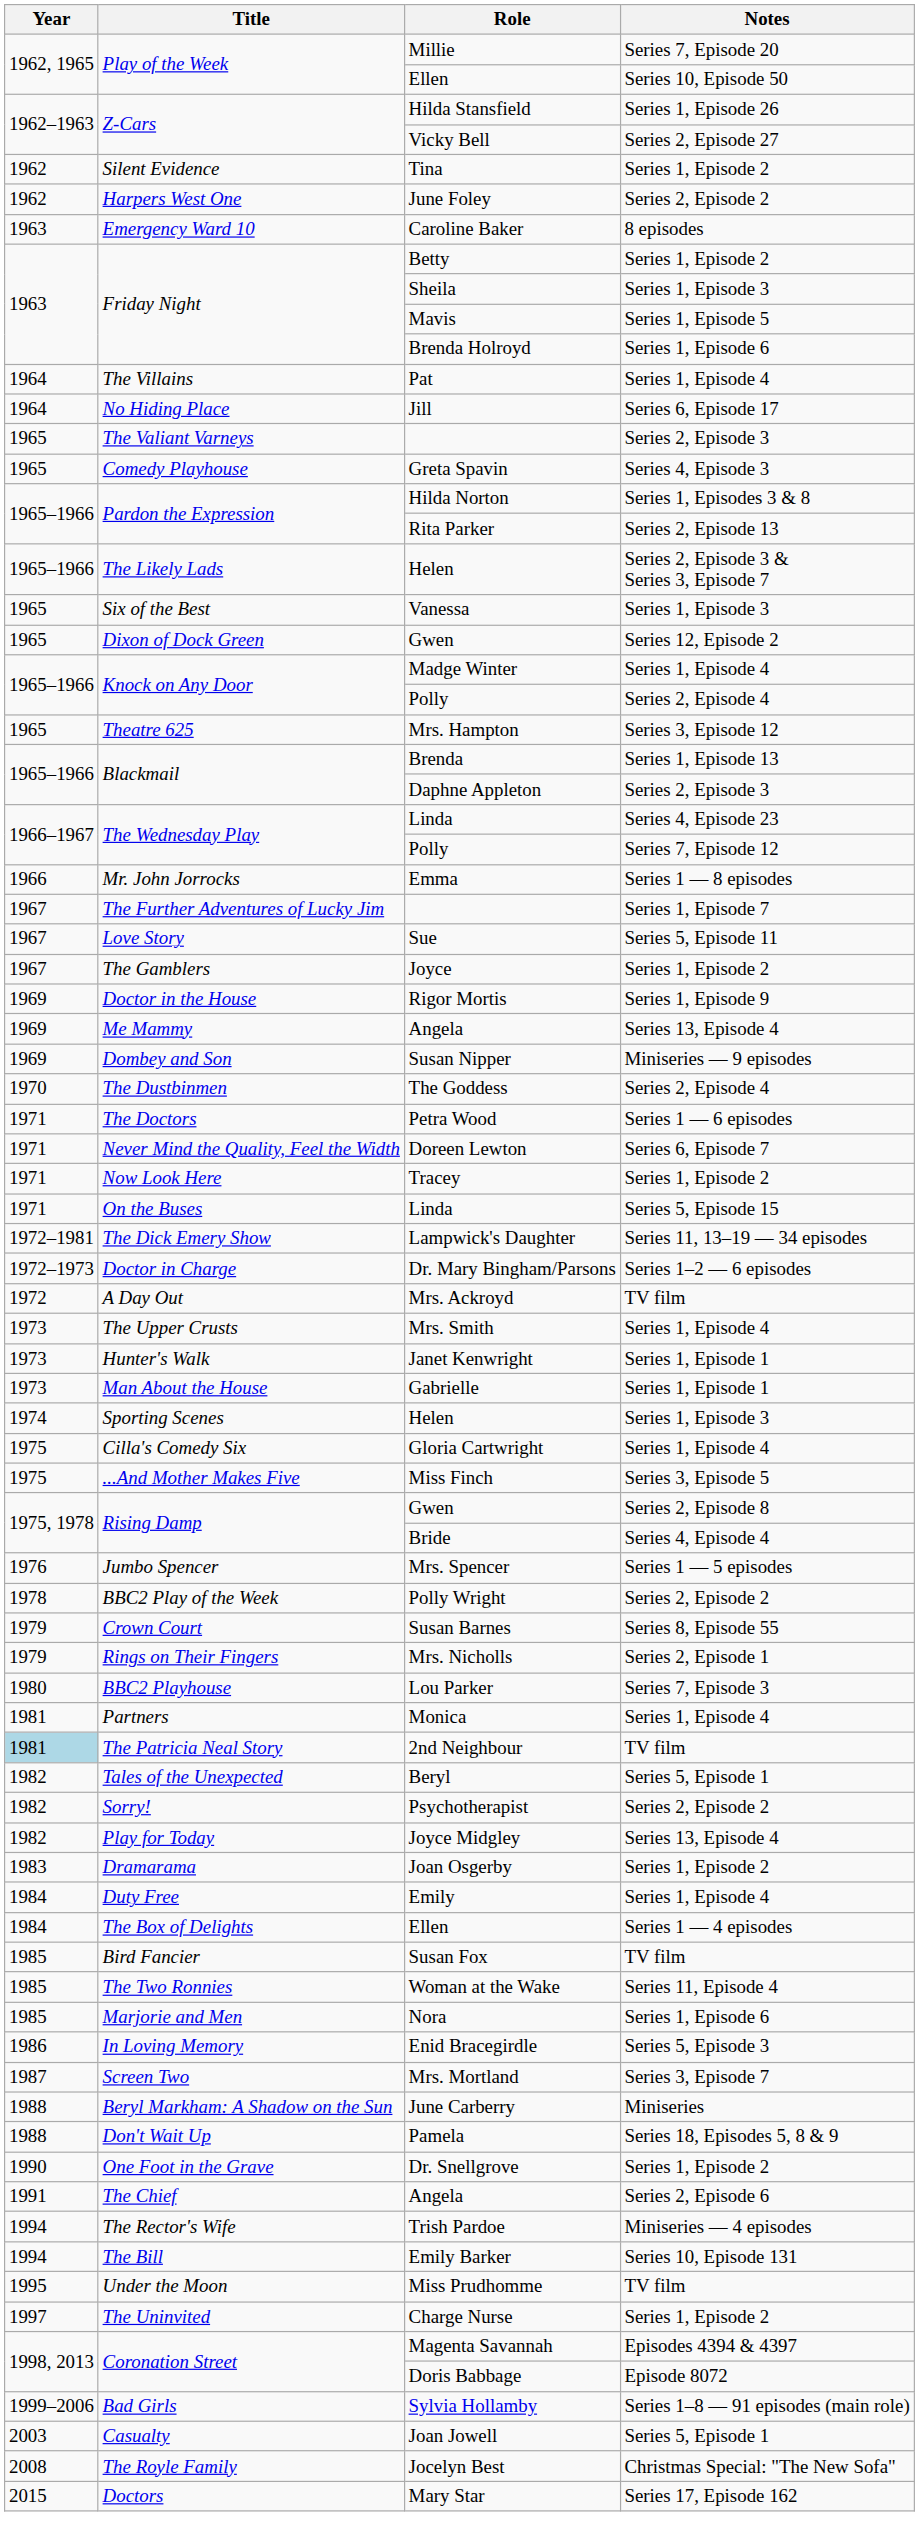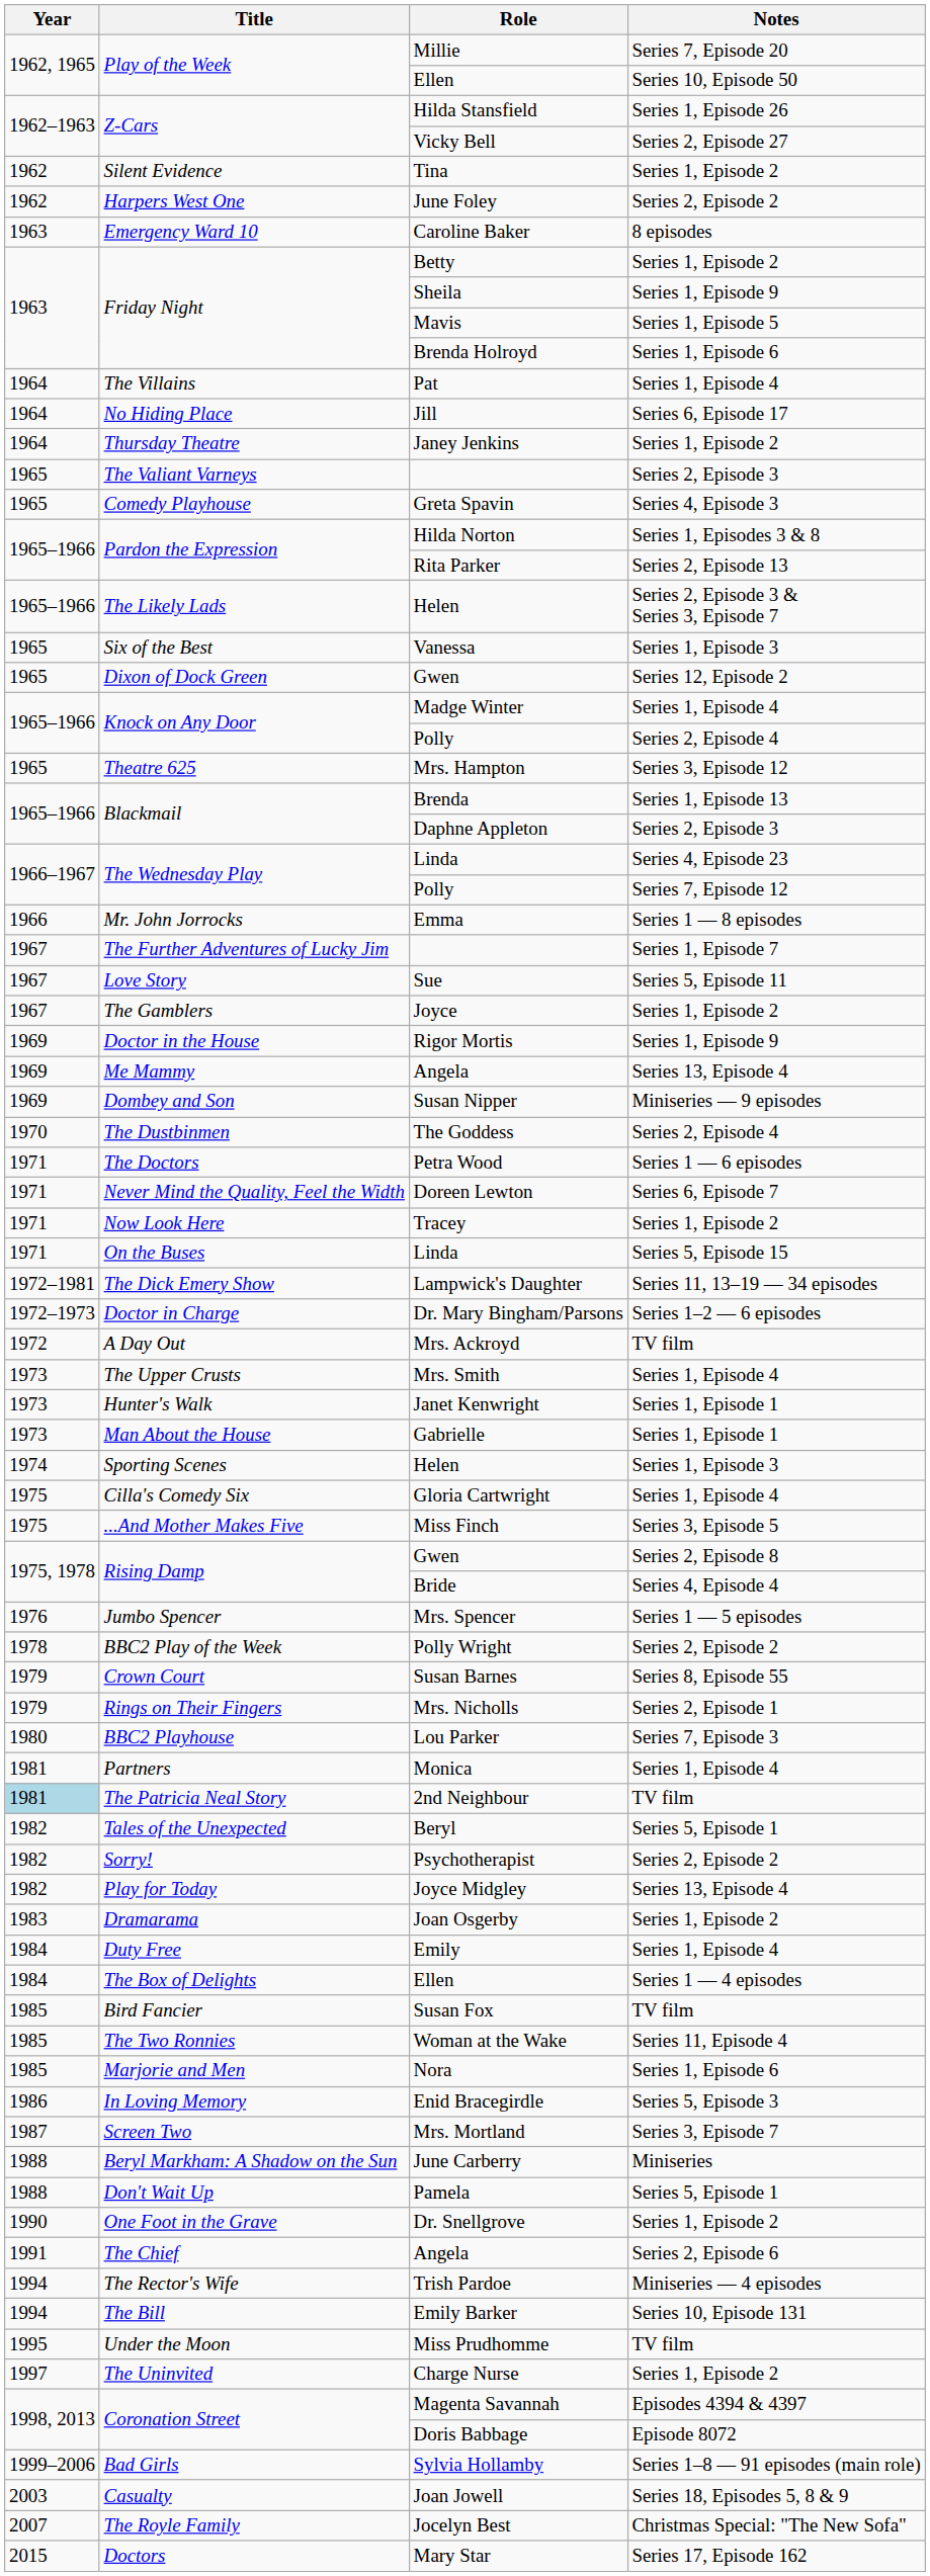 <table class="wikitable">
 <tr>
 <th>Year</th>
 <th>Title</th>
 <th>Role</th>
 <th>Notes</th>
 </tr>
 <tr>
 <td rowspan="2">1962, 1965</td>
 <td rowspan="2"><em><a href='#'>Play of the Week</a></em></td>
 <td>Millie</td>
 <td>Series 7, Episode 20</td>
 </tr>
 <tr>
 <td>Ellen</td>
 <td>Series 10, Episode 50</td>
 </tr>
 <tr>
 <td rowspan="2">1962–1963</td>
 <td rowspan="2"><em><a href='#'>Z-Cars</a></em></td>
 <td>Hilda Stansfield</td>
 <td>Series 1, Episode 26</td>
 </tr>
 <tr>
 <td>Vicky Bell</td>
 <td>Series 2, Episode 27</td>
 </tr>
 <tr>
 <td>1962</td>
 <td><em>Silent Evidence</em></td>
 <td>Tina</td>
 <td>Series 1, Episode 2</td>
 </tr>
 <tr>
 <td>1962</td>
 <td><em><a href='#'>Harpers West One</a></em></td>
 <td>June Foley</td>
 <td>Series 2, Episode 2</td>
 </tr>
 <tr>
 <td>1963</td>
 <td><em><a href='#'>Emergency Ward 10</a></em></td>
 <td>Caroline Baker</td>
 <td>8 episodes</td>
 </tr>
 <tr>
 <td rowspan="4">1963</td>
 <td rowspan="4"><em>Friday Night</em></td>
 <td>Betty</td>
 <td>Series 1, Episode 2</td>
 </tr>
 <tr>
 <td>Sheila</td>
-<td>Series 1, Episode 3</td>
+<td>Series 1, Episode 9</td>
 </tr>
 <tr>
 <td>Mavis</td>
 <td>Series 1, Episode 5</td>
 </tr>
 <tr>
 <td>Brenda Holroyd</td>
 <td>Series 1, Episode 6</td>
 </tr>
 <tr>
 <td>1964</td>
 <td><em>The Villains</em></td>
 <td>Pat</td>
 <td>Series 1, Episode 4</td>
 </tr>
 <tr>
 <td>1964</td>
 <td><em><a href='#'>No Hiding Place</a></em></td>
 <td>Jill</td>
 <td>Series 6, Episode 17</td>
+</tr>
+<tr>
+<td>1964</td>
+<td><em><a href='#'>Thursday Theatre</a></em></td>
+<td>Janey Jenkins</td>
+<td>Series 1, Episode 2</td>
 </tr>
 <tr>
 <td>1965</td>
 <td><em><a href='#'>The Valiant Varneys</a></em></td>
 <td></td>
 <td>Series 2, Episode 3</td>
 </tr>
 <tr>
 <td>1965</td>
 <td><em><a href='#'>Comedy Playhouse</a></em></td>
 <td>Greta Spavin</td>
 <td>Series 4, Episode 3</td>
 </tr>
 <tr>
 <td rowspan="2">1965–1966</td>
 <td rowspan="2"><em><a href='#'>Pardon the Expression</a></em></td>
 <td>Hilda Norton</td>
 <td>Series 1, Episodes 3 & 8</td>
 </tr>
 <tr>
 <td>Rita Parker</td>
 <td>Series 2, Episode 13</td>
 </tr>
 <tr>
 <td>1965–1966</td>
 <td><em><a href='#'>The Likely Lads</a></em></td>
 <td>Helen</td>
 <td>Series 2, Episode 3 &<br>Series 3, Episode 7</td>
 </tr>
 <tr>
 <td>1965</td>
 <td><em>Six of the Best</em></td>
 <td>Vanessa</td>
 <td>Series 1, Episode 3</td>
 </tr>
 <tr>
 <td>1965</td>
 <td><em><a href='#'>Dixon of Dock Green</a></em></td>
 <td>Gwen</td>
 <td>Series 12, Episode 2</td>
 </tr>
 <tr>
 <td rowspan="2">1965–1966</td>
 <td rowspan="2"><em><a href='#'>Knock on Any Door</a></em></td>
 <td>Madge Winter</td>
 <td>Series 1, Episode 4</td>
 </tr>
 <tr>
 <td>Polly</td>
 <td>Series 2, Episode 4</td>
 </tr>
 <tr>
 <td>1965</td>
 <td><em><a href='#'>Theatre 625</a></em></td>
 <td>Mrs. Hampton</td>
 <td>Series 3, Episode 12</td>
 </tr>
 <tr>
 <td rowspan="2">1965–1966</td>
 <td rowspan="2"><em>Blackmail</em></td>
 <td>Brenda</td>
 <td>Series 1, Episode 13</td>
 </tr>
 <tr>
 <td>Daphne Appleton</td>
 <td>Series 2, Episode 3</td>
 </tr>
 <tr>
 <td rowspan="2">1966–1967</td>
 <td rowspan="2"><em><a href='#'>The Wednesday Play</a></em></td>
 <td>Linda</td>
 <td>Series 4, Episode 23</td>
 </tr>
 <tr>
 <td>Polly</td>
 <td>Series 7, Episode 12</td>
 </tr>
 <tr>
 <td>1966</td>
 <td><em>Mr. John Jorrocks</em></td>
 <td>Emma</td>
 <td>Series 1 — 8 episodes</td>
 </tr>
 <tr>
 <td>1967</td>
 <td><em><a href='#'>The Further Adventures of Lucky Jim</a></em></td>
 <td></td>
 <td>Series 1, Episode 7</td>
 </tr>
 <tr>
 <td>1967</td>
 <td><em><a href='#'>Love Story</a></em></td>
 <td>Sue</td>
 <td>Series 5, Episode 11</td>
 </tr>
 <tr>
 <td>1967</td>
 <td><em>The Gamblers</em></td>
 <td>Joyce</td>
 <td>Series 1, Episode 2</td>
 </tr>
 <tr>
 <td>1969</td>
 <td><em><a href='#'>Doctor in the House</a></em></td>
 <td>Rigor Mortis</td>
 <td>Series 1, Episode 9</td>
 </tr>
 <tr>
 <td>1969</td>
 <td><em><a href='#'>Me Mammy</a></em></td>
 <td>Angela</td>
 <td>Series 13, Episode 4</td>
 </tr>
 <tr>
 <td>1969</td>
 <td><em><a href='#'>Dombey and Son</a></em></td>
 <td>Susan Nipper</td>
 <td>Miniseries — 9 episodes</td>
 </tr>
 <tr>
 <td>1970</td>
 <td><em><a href='#'>The Dustbinmen</a></em></td>
 <td>The Goddess</td>
 <td>Series 2, Episode 4</td>
 </tr>
 <tr>
 <td>1971</td>
 <td><em><a href='#'>The Doctors</a></em></td>
 <td>Petra Wood</td>
 <td>Series 1 — 6 episodes</td>
 </tr>
 <tr>
 <td>1971</td>
 <td><em><a href='#'>Never Mind the Quality, Feel the Width</a></em></td>
 <td>Doreen Lewton</td>
 <td>Series 6, Episode 7</td>
 </tr>
 <tr>
 <td>1971</td>
 <td><em><a href='#'>Now Look Here</a></em></td>
 <td>Tracey</td>
 <td>Series 1, Episode 2</td>
 </tr>
 <tr>
 <td>1971</td>
 <td><em><a href='#'>On the Buses</a></em></td>
 <td>Linda</td>
 <td>Series 5, Episode 15</td>
 </tr>
 <tr>
 <td>1972–1981</td>
 <td><em><a href='#'>The Dick Emery Show</a></em></td>
 <td>Lampwick's Daughter</td>
 <td>Series 11, 13–19 — 34 episodes</td>
 </tr>
 <tr>
 <td>1972–1973</td>
 <td><em><a href='#'>Doctor in Charge</a></em></td>
 <td>Dr. Mary Bingham/Parsons</td>
 <td>Series 1–2 — 6 episodes</td>
 </tr>
 <tr>
 <td>1972</td>
 <td><em>A Day Out</em></td>
 <td>Mrs. Ackroyd</td>
 <td>TV film</td>
 </tr>
 <tr>
 <td>1973</td>
 <td><em>The Upper Crusts</em></td>
 <td>Mrs. Smith</td>
 <td>Series 1, Episode 4</td>
 </tr>
 <tr>
 <td>1973</td>
 <td><em>Hunter's Walk</em></td>
 <td>Janet Kenwright</td>
 <td>Series 1, Episode 1</td>
 </tr>
 <tr>
 <td>1973</td>
 <td><em><a href='#'>Man About the House</a></em></td>
 <td>Gabrielle</td>
 <td>Series 1, Episode 1</td>
 </tr>
 <tr>
 <td>1974</td>
 <td><em>Sporting Scenes</em></td>
 <td>Helen</td>
 <td>Series 1, Episode 3</td>
 </tr>
 <tr>
 <td>1975</td>
 <td><em>Cilla's Comedy Six</em></td>
 <td>Gloria Cartwright</td>
 <td>Series 1, Episode 4</td>
 </tr>
 <tr>
 <td>1975</td>
 <td><em><a href='#'>...And Mother Makes Five</a></em></td>
 <td>Miss Finch</td>
 <td>Series 3, Episode 5</td>
 </tr>
 <tr>
 <td rowspan="2">1975, 1978</td>
 <td rowspan="2"><em><a href='#'>Rising Damp</a></em></td>
 <td>Gwen</td>
 <td>Series 2, Episode 8</td>
 </tr>
 <tr>
 <td>Bride</td>
 <td>Series 4, Episode 4</td>
 </tr>
 <tr>
 <td>1976</td>
 <td><em>Jumbo Spencer</em></td>
 <td>Mrs. Spencer</td>
 <td>Series 1 — 5 episodes</td>
 </tr>
 <tr>
 <td>1978</td>
 <td><em>BBC2 Play of the Week</em></td>
 <td>Polly Wright</td>
 <td>Series 2, Episode 2</td>
 </tr>
 <tr>
 <td>1979</td>
 <td><em><a href='#'>Crown Court</a></em></td>
 <td>Susan Barnes</td>
 <td>Series 8, Episode 55</td>
 </tr>
 <tr>
 <td>1979</td>
 <td><em><a href='#'>Rings on Their Fingers</a></em></td>
 <td>Mrs. Nicholls</td>
 <td>Series 2, Episode 1</td>
 </tr>
 <tr>
 <td>1980</td>
 <td><em><a href='#'>BBC2 Playhouse</a></em></td>
 <td>Lou Parker</td>
 <td>Series 7, Episode 3</td>
 </tr>
 <tr>
 <td>1981</td>
 <td><em>Partners</em></td>
 <td>Monica</td>
 <td>Series 1, Episode 4</td>
 </tr>
 <tr>
 <td style="background: lightblue;">1981</td>
 <td><em><a href='#'>The Patricia Neal Story</a></em></td>
 <td>2nd Neighbour</td>
 <td>TV film</td>
 </tr>
 <tr>
 <td>1982</td>
 <td><em><a href='#'>Tales of the Unexpected</a></em></td>
 <td>Beryl</td>
 <td>Series 5, Episode 1</td>
 </tr>
 <tr>
 <td>1982</td>
 <td><em><a href='#'>Sorry!</a></em></td>
 <td>Psychotherapist</td>
 <td>Series 2, Episode 2</td>
 </tr>
 <tr>
 <td>1982</td>
 <td><em><a href='#'>Play for Today</a></em></td>
 <td>Joyce Midgley</td>
 <td>Series 13, Episode 4</td>
 </tr>
 <tr>
 <td>1983</td>
 <td><em><a href='#'>Dramarama</a></em></td>
 <td>Joan Osgerby</td>
 <td>Series 1, Episode 2</td>
 </tr>
 <tr>
 <td>1984</td>
 <td><em><a href='#'>Duty Free</a></em></td>
 <td>Emily</td>
 <td>Series 1, Episode 4</td>
 </tr>
 <tr>
 <td>1984</td>
 <td><em><a href='#'>The Box of Delights</a></em></td>
 <td>Ellen</td>
 <td>Series 1 — 4 episodes</td>
 </tr>
 <tr>
 <td>1985</td>
 <td><em>Bird Fancier</em></td>
 <td>Susan Fox</td>
 <td>TV film</td>
 </tr>
 <tr>
 <td>1985</td>
 <td><em><a href='#'>The Two Ronnies</a></em></td>
 <td>Woman at the Wake</td>
 <td>Series 11, Episode 4</td>
 </tr>
 <tr>
 <td>1985</td>
 <td><em><a href='#'>Marjorie and Men</a></em></td>
 <td>Nora</td>
 <td>Series 1, Episode 6</td>
 </tr>
 <tr>
 <td>1986</td>
 <td><em><a href='#'>In Loving Memory</a></em></td>
 <td>Enid Bracegirdle</td>
 <td>Series 5, Episode 3</td>
 </tr>
 <tr>
 <td>1987</td>
 <td><em><a href='#'>Screen Two</a></em></td>
 <td>Mrs. Mortland</td>
 <td>Series 3, Episode 7</td>
 </tr>
 <tr>
 <td>1988</td>
 <td><em><a href='#'>Beryl Markham: A Shadow on the Sun</a></em></td>
 <td>June Carberry</td>
 <td>Miniseries</td>
 </tr>
 <tr>
 <td>1988</td>
 <td><em><a href='#'>Don't Wait Up</a></em></td>
 <td>Pamela</td>
-<td>Series 18, Episodes 5, 8 & 9</td>
+<td>Series 5, Episode 1</td>
 </tr>
 <tr>
 <td>1990</td>
 <td><em><a href='#'>One Foot in the Grave</a></em></td>
 <td>Dr. Snellgrove</td>
 <td>Series 1, Episode 2</td>
 </tr>
 <tr>
 <td>1991</td>
 <td><em><a href='#'>The Chief</a></em></td>
 <td>Angela</td>
 <td>Series 2, Episode 6</td>
 </tr>
 <tr>
 <td>1994</td>
 <td><em>The Rector's Wife</em></td>
 <td>Trish Pardoe</td>
 <td>Miniseries — 4 episodes</td>
 </tr>
 <tr>
 <td>1994</td>
 <td><em><a href='#'>The Bill</a></em></td>
 <td>Emily Barker</td>
 <td>Series 10, Episode 131</td>
 </tr>
 <tr>
 <td>1995</td>
 <td><em>Under the Moon</em></td>
 <td>Miss Prudhomme</td>
 <td>TV film</td>
 </tr>
 <tr>
 <td>1997</td>
 <td><em><a href='#'>The Uninvited</a></em></td>
 <td>Charge Nurse</td>
 <td>Series 1, Episode 2</td>
 </tr>
 <tr>
 <td rowspan="2">1998, 2013</td>
 <td rowspan="2"><em><a href='#'>Coronation Street</a></em></td>
 <td>Magenta Savannah</td>
 <td>Episodes 4394 & 4397</td>
 </tr>
 <tr>
 <td>Doris Babbage</td>
 <td>Episode 8072</td>
 </tr>
 <tr>
 <td>1999–2006</td>
 <td><em><a href='#'>Bad Girls</a></em></td>
 <td><a href='#'>Sylvia Hollamby</a></td>
 <td>Series 1–8 — 91 episodes (main role)</td>
 </tr>
 <tr>
 <td>2003</td>
 <td><em><a href='#'>Casualty</a></em></td>
 <td>Joan Jowell</td>
-<td>Series 5, Episode 1</td>
+<td>Series 18, Episodes 5, 8 & 9</td>
 </tr>
 <tr>
-<td>2008</td>
+<td>2007</td>
 <td><em><a href='#'>The Royle Family</a></em></td>
 <td>Jocelyn Best</td>
 <td>Christmas Special: "The New Sofa"</td>
 </tr>
 <tr>
 <td>2015</td>
 <td><em><a href='#'>Doctors</a></em></td>
 <td>Mary Star</td>
 <td>Series 17, Episode 162</td>
 </tr>
 </table>
